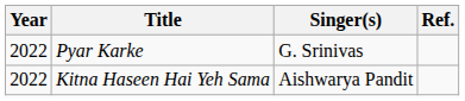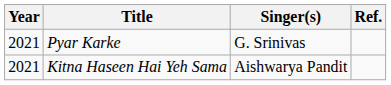 <table class="wikitable">
 <tr>
 <th>Year</th>
 <th>Title</th>
 <th>Singer(s)</th>
 <th>Ref.</th>
 </tr>
 <tr>
-<td>2022</td>
+<td>2021</td>
 <td><em>Pyar Karke</em></td>
 <td>G. Srinivas</td>
 <td></td>
 </tr>
 <tr>
-<td>2022</td>
+<td>2021</td>
 <td><em>Kitna Haseen Hai Yeh Sama</em></td>
 <td>Aishwarya Pandit</td>
 <td></td>
 </tr>
 </table>
